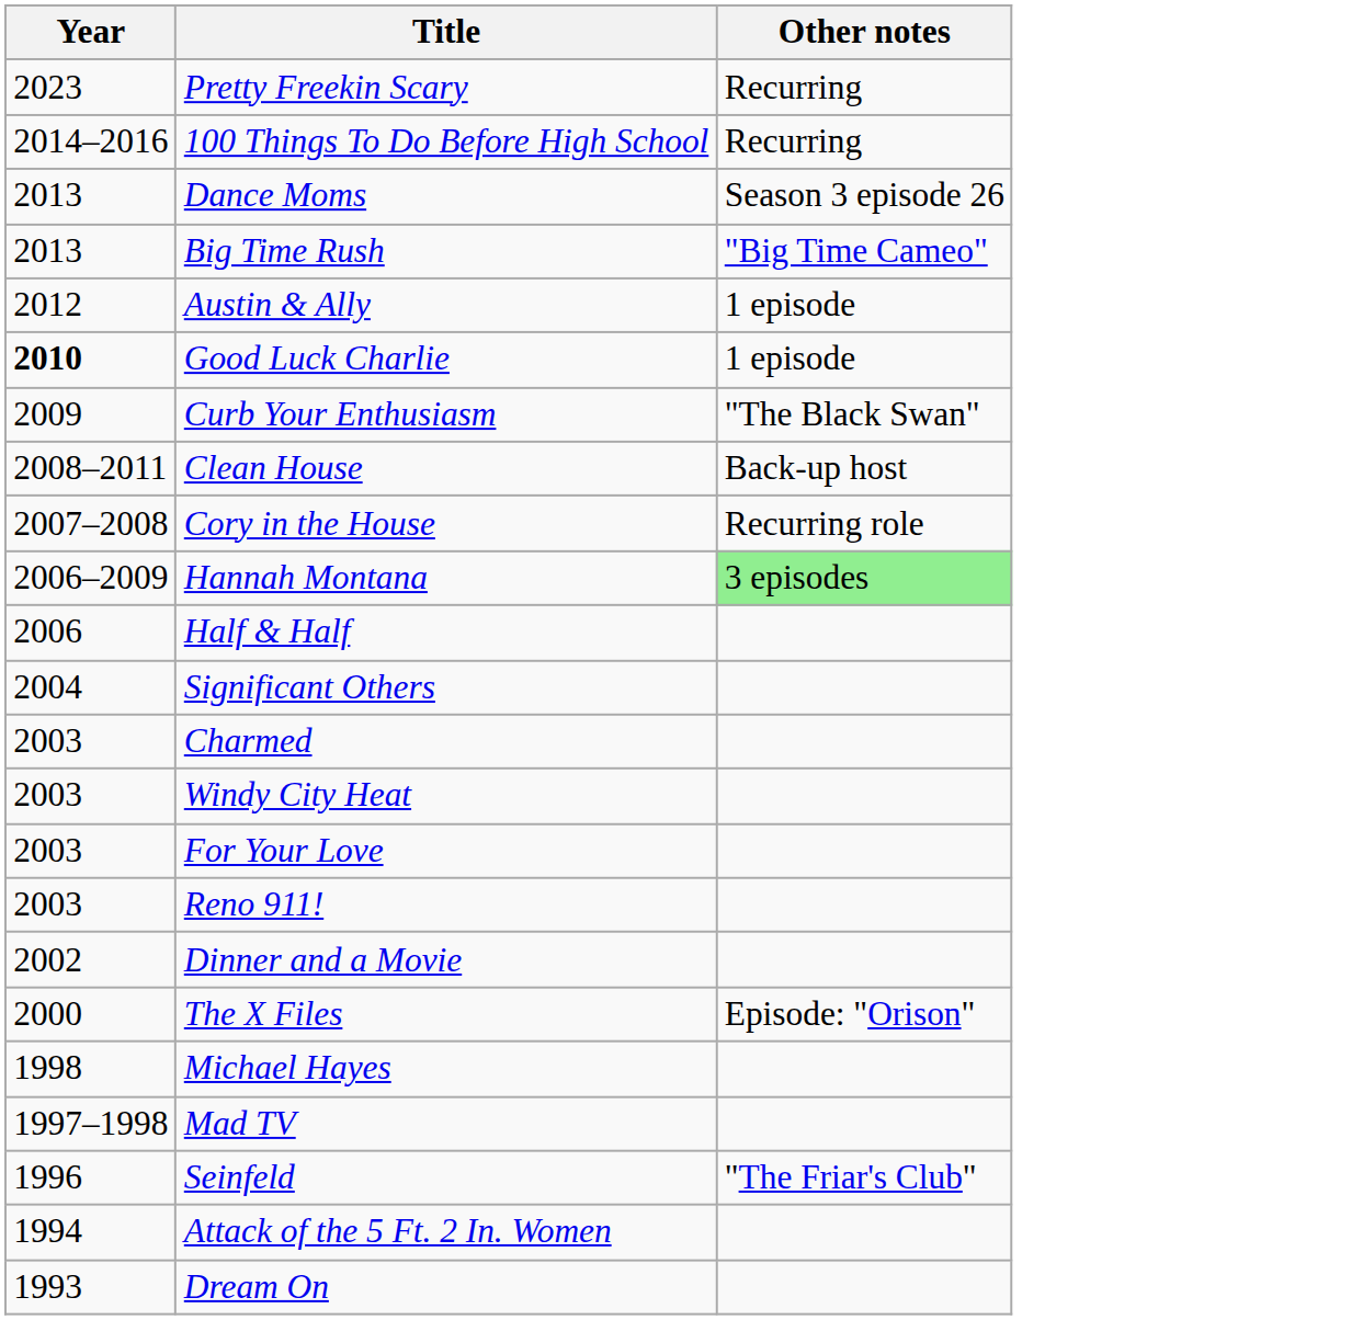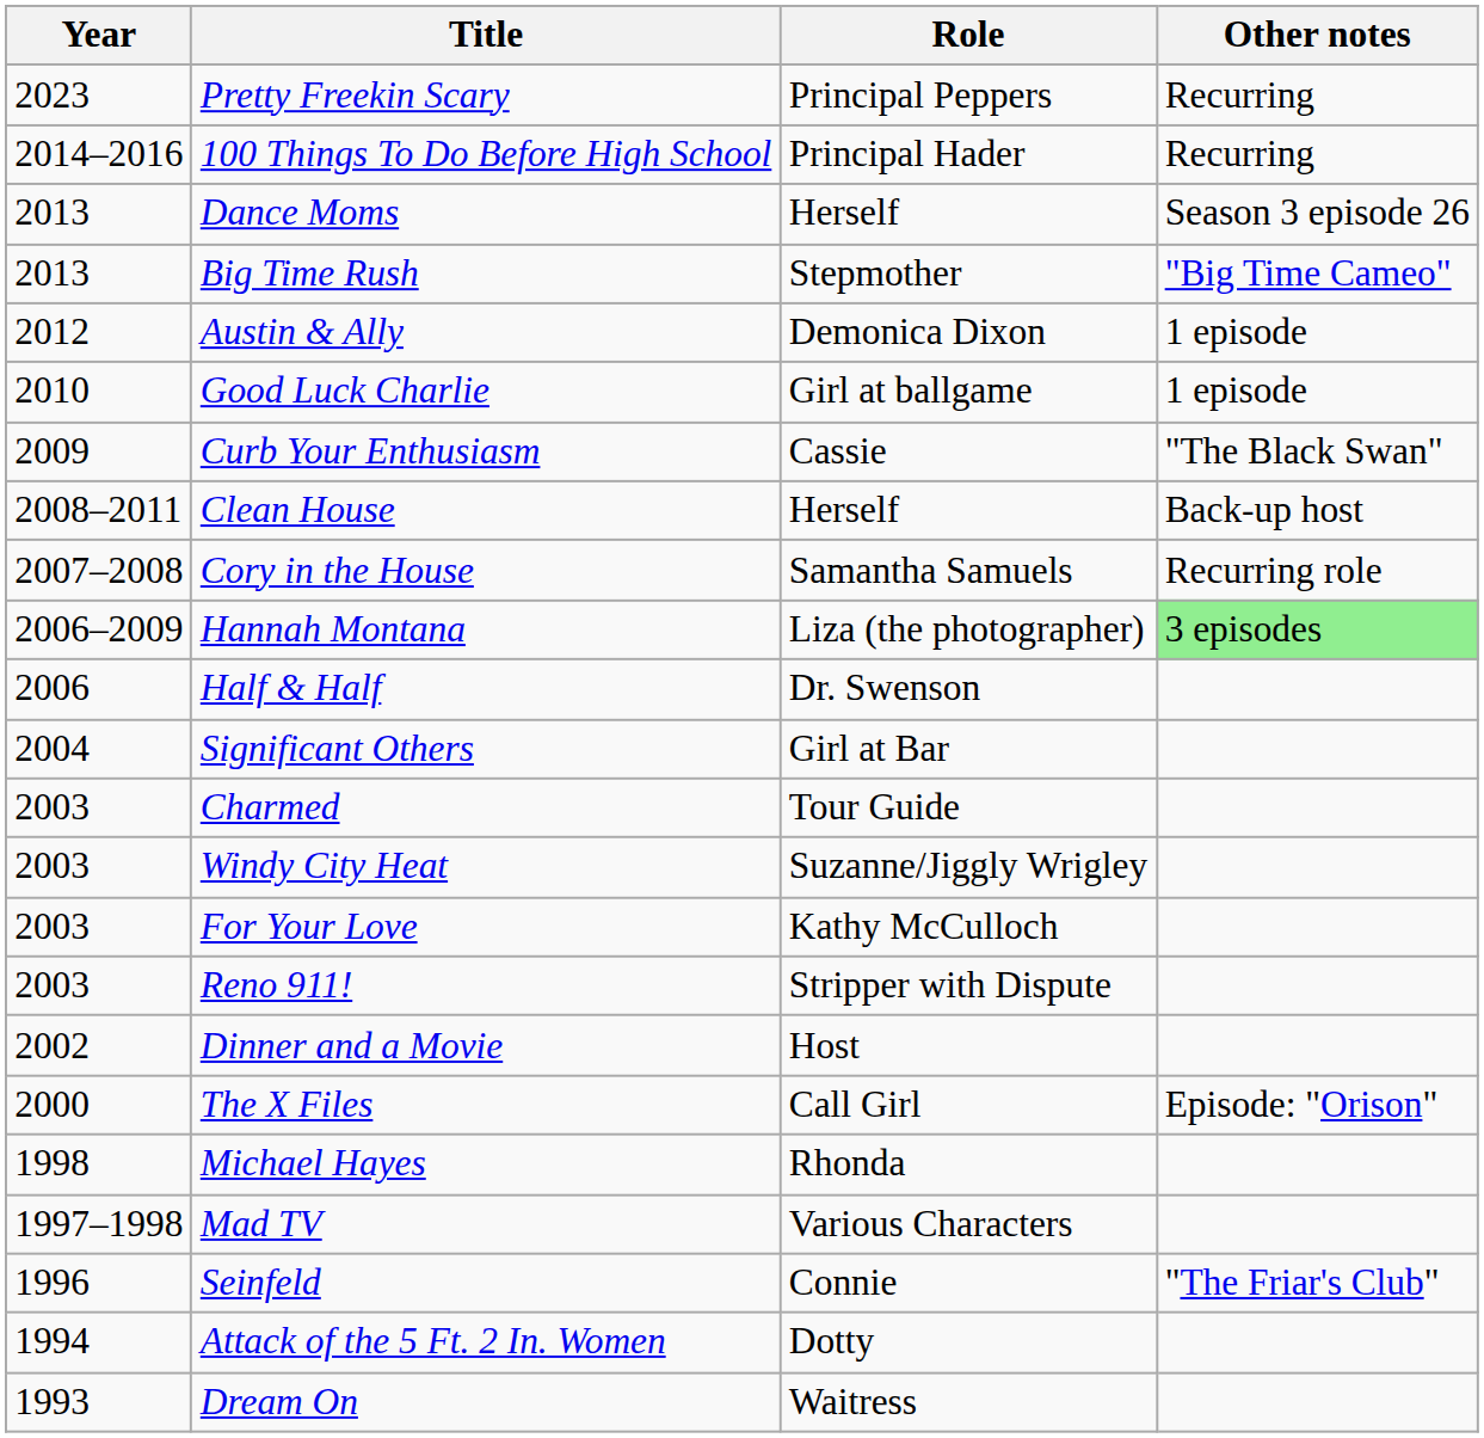 <table class="wikitable">
 <tr>
 <th>Year</th>
 <th>Title</th>
+<th>Role</th>
 <th>Other notes</th>
 </tr>
 <tr>
 <td>2023</td>
 <td><em><a href='#'>Pretty Freekin Scary</a></em></td>
+<td>Principal Peppers</td>
 <td>Recurring</td>
 </tr>
 <tr>
 <td>2014–2016</td>
 <td><em><a href='#'>100 Things To Do Before High School</a></em></td>
+<td>Principal Hader</td>
 <td>Recurring</td>
 </tr>
 <tr>
 <td>2013</td>
 <td><em><a href='#'>Dance Moms</a></em></td>
+<td>Herself</td>
 <td>Season 3 episode 26</td>
 </tr>
 <tr>
 <td>2013</td>
 <td><em><a href='#'>Big Time Rush</a></em></td>
+<td>Stepmother</td>
 <td><a href='#'>"Big Time Cameo"</a></td>
 </tr>
 <tr>
 <td>2012</td>
 <td><em><a href='#'>Austin & Ally</a></em></td>
+<td>Demonica Dixon</td>
 <td>1 episode</td>
 </tr>
 <tr>
-<td><strong>2010</strong></td>
+<td>2010</td>
 <td><em><a href='#'>Good Luck Charlie</a></em></td>
+<td>Girl at ballgame</td>
 <td>1 episode</td>
 </tr>
 <tr>
 <td>2009</td>
 <td><em><a href='#'>Curb Your Enthusiasm</a></em></td>
+<td>Cassie</td>
 <td>"The Black Swan"</td>
 </tr>
 <tr>
 <td>2008–2011</td>
 <td><em><a href='#'>Clean House</a></em></td>
+<td>Herself</td>
 <td>Back-up host</td>
 </tr>
 <tr>
 <td>2007–2008</td>
 <td><em><a href='#'>Cory in the House</a></em></td>
+<td>Samantha Samuels</td>
 <td>Recurring role</td>
 </tr>
 <tr>
 <td>2006–2009</td>
 <td><em><a href='#'>Hannah Montana</a></em></td>
+<td>Liza (the photographer)</td>
 <td style="background: lightgreen;">3 episodes</td>
 </tr>
 <tr>
 <td>2006</td>
 <td><em><a href='#'>Half & Half</a></em></td>
+<td>Dr. Swenson</td>
 <td></td>
 </tr>
 <tr>
 <td>2004</td>
 <td><em><a href='#'>Significant Others</a></em></td>
+<td>Girl at Bar</td>
 <td></td>
 </tr>
 <tr>
 <td>2003</td>
 <td><em><a href='#'>Charmed</a></em></td>
+<td>Tour Guide</td>
 <td></td>
 </tr>
 <tr>
 <td>2003</td>
 <td><em><a href='#'>Windy City Heat</a></em></td>
+<td>Suzanne/Jiggly Wrigley</td>
 <td></td>
 </tr>
 <tr>
 <td>2003</td>
 <td><em><a href='#'>For Your Love</a></em></td>
+<td>Kathy McCulloch</td>
 <td></td>
 </tr>
 <tr>
 <td>2003</td>
 <td><em><a href='#'>Reno 911!</a></em></td>
+<td>Stripper with Dispute</td>
 <td></td>
 </tr>
 <tr>
 <td>2002</td>
 <td><em><a href='#'>Dinner and a Movie</a></em></td>
+<td>Host</td>
 <td></td>
 </tr>
 <tr>
 <td>2000</td>
 <td><em><a href='#'>The X Files</a></em></td>
+<td>Call Girl</td>
 <td>Episode: "<a href='#'>Orison</a>"</td>
 </tr>
 <tr>
 <td>1998</td>
 <td><em><a href='#'>Michael Hayes</a></em></td>
+<td>Rhonda</td>
 <td></td>
 </tr>
 <tr>
 <td>1997–1998</td>
 <td><em><a href='#'>Mad TV</a></em></td>
+<td>Various Characters</td>
 <td></td>
 </tr>
 <tr>
 <td>1996</td>
 <td><em><a href='#'>Seinfeld</a></em></td>
+<td>Connie</td>
 <td>"<a href='#'>The Friar's Club</a>"</td>
 </tr>
 <tr>
 <td>1994</td>
 <td><em><a href='#'>Attack of the 5 Ft. 2 In. Women</a></em></td>
+<td>Dotty</td>
 <td></td>
 </tr>
 <tr>
 <td>1993</td>
 <td><em><a href='#'>Dream On</a></em></td>
+<td>Waitress</td>
 <td></td>
 </tr>
 </table>
